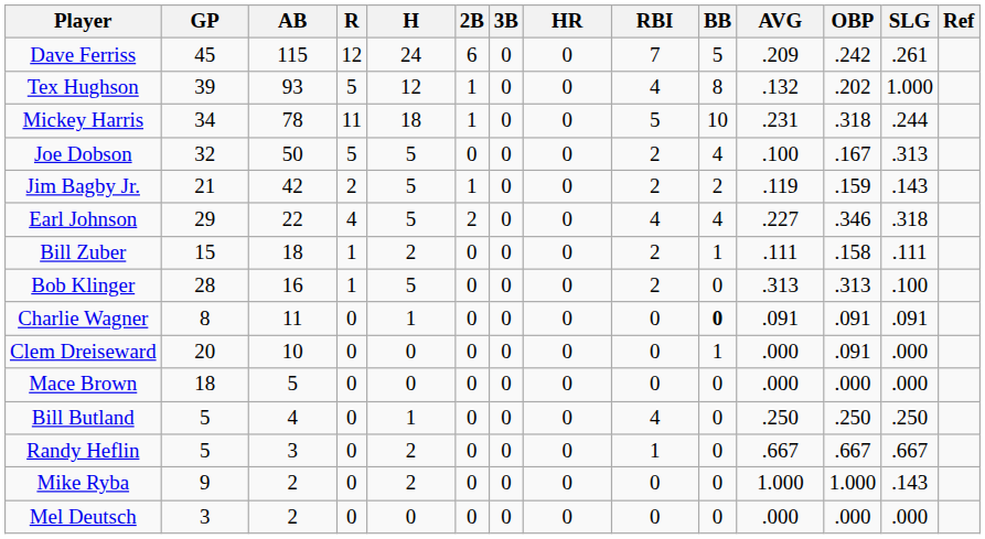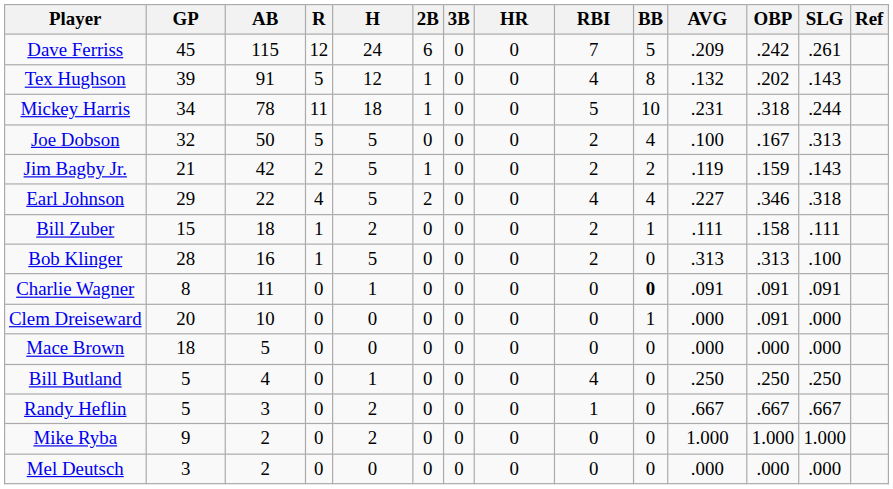 <table class="wikitable sortable">
 <tr>
 <th bgcolor="#DDDDFF" width="16%">Player</th>
 <th bgcolor="#DDDDFF" width="9%">GP</th>
 <th bgcolor="#DDDDFF" width="9%">AB</th>
 <th>R</th>
 <th bgcolor="#DDDDFF" width="9%">H</th>
 <th>2B</th>
 <th>3B</th>
 <th bgcolor="#DDDDFF" width="9%">HR</th>
 <th bgcolor="#DDDDFF" width="9%">RBI</th>
 <th>BB</th>
 <th bgcolor="#DDDDFF" width="9%">AVG</th>
 <th>OBP</th>
 <th>SLG</th>
 <th>Ref</th>
 </tr>
 <tr align="center">
 <td><a href='#'>Dave Ferriss</a></td>
 <td>45</td>
 <td>115</td>
 <td>12</td>
 <td>24</td>
 <td>6</td>
 <td>0</td>
 <td>0</td>
 <td>7</td>
 <td>5</td>
 <td>.209</td>
 <td>.242</td>
 <td>.261</td>
 <td></td>
 </tr>
 <tr align="center">
 <td><a href='#'>Tex Hughson</a></td>
 <td>39</td>
-<td>93</td>
+<td>91</td>
 <td>5</td>
 <td>12</td>
 <td>1</td>
 <td>0</td>
 <td>0</td>
 <td>4</td>
 <td>8</td>
 <td>.132</td>
 <td>.202</td>
-<td>1.000</td>
+<td>.143</td>
 <td></td>
 </tr>
 <tr align="center">
 <td><a href='#'>Mickey Harris</a></td>
 <td>34</td>
 <td>78</td>
 <td>11</td>
 <td>18</td>
 <td>1</td>
 <td>0</td>
 <td>0</td>
 <td>5</td>
 <td>10</td>
 <td>.231</td>
 <td>.318</td>
 <td>.244</td>
 <td></td>
 </tr>
 <tr align="center">
 <td><a href='#'>Joe Dobson</a></td>
 <td>32</td>
 <td>50</td>
 <td>5</td>
 <td>5</td>
 <td>0</td>
 <td>0</td>
 <td>0</td>
 <td>2</td>
 <td>4</td>
 <td>.100</td>
 <td>.167</td>
 <td>.313</td>
 <td></td>
 </tr>
 <tr align="center">
 <td><a href='#'>Jim Bagby Jr.</a></td>
 <td>21</td>
 <td>42</td>
 <td>2</td>
 <td>5</td>
 <td>1</td>
 <td>0</td>
 <td>0</td>
 <td>2</td>
 <td>2</td>
 <td>.119</td>
 <td>.159</td>
 <td>.143</td>
 <td></td>
 </tr>
 <tr align="center">
 <td><a href='#'>Earl Johnson</a></td>
 <td>29</td>
 <td>22</td>
 <td>4</td>
 <td>5</td>
 <td>2</td>
 <td>0</td>
 <td>0</td>
 <td>4</td>
 <td>4</td>
 <td>.227</td>
 <td>.346</td>
 <td>.318</td>
 <td></td>
 </tr>
 <tr align="center">
 <td><a href='#'>Bill Zuber</a></td>
 <td>15</td>
 <td>18</td>
 <td>1</td>
 <td>2</td>
 <td>0</td>
 <td>0</td>
 <td>0</td>
 <td>2</td>
 <td>1</td>
 <td>.111</td>
 <td>.158</td>
 <td>.111</td>
 <td></td>
 </tr>
 <tr align="center">
 <td><a href='#'>Bob Klinger</a></td>
 <td>28</td>
 <td>16</td>
 <td>1</td>
 <td>5</td>
 <td>0</td>
 <td>0</td>
 <td>0</td>
 <td>2</td>
 <td>0</td>
 <td>.313</td>
 <td>.313</td>
 <td>.100</td>
 <td></td>
 </tr>
 <tr align="center">
 <td><a href='#'>Charlie Wagner</a></td>
 <td>8</td>
 <td>11</td>
 <td>0</td>
 <td>1</td>
 <td>0</td>
 <td>0</td>
 <td>0</td>
 <td>0</td>
 <td><strong>0</strong></td>
 <td>.091</td>
 <td>.091</td>
 <td>.091</td>
 <td></td>
 </tr>
 <tr align="center">
 <td><a href='#'>Clem Dreiseward</a></td>
 <td>20</td>
 <td>10</td>
 <td>0</td>
 <td>0</td>
 <td>0</td>
 <td>0</td>
 <td>0</td>
 <td>0</td>
 <td>1</td>
 <td>.000</td>
 <td>.091</td>
 <td>.000</td>
 <td></td>
 </tr>
 <tr align="center">
 <td><a href='#'>Mace Brown</a></td>
 <td>18</td>
 <td>5</td>
 <td>0</td>
 <td>0</td>
 <td>0</td>
 <td>0</td>
 <td>0</td>
 <td>0</td>
 <td>0</td>
 <td>.000</td>
 <td>.000</td>
 <td>.000</td>
 <td></td>
 </tr>
 <tr align="center">
 <td><a href='#'>Bill Butland</a></td>
 <td>5</td>
 <td>4</td>
 <td>0</td>
 <td>1</td>
 <td>0</td>
 <td>0</td>
 <td>0</td>
 <td>4</td>
 <td>0</td>
 <td>.250</td>
 <td>.250</td>
 <td>.250</td>
 <td></td>
 </tr>
 <tr align="center">
 <td><a href='#'>Randy Heflin</a></td>
 <td>5</td>
 <td>3</td>
 <td>0</td>
 <td>2</td>
 <td>0</td>
 <td>0</td>
 <td>0</td>
 <td>1</td>
 <td>0</td>
 <td>.667</td>
 <td>.667</td>
 <td>.667</td>
 <td></td>
 </tr>
 <tr align="center">
 <td><a href='#'>Mike Ryba</a></td>
 <td>9</td>
 <td>2</td>
 <td>0</td>
 <td>2</td>
 <td>0</td>
 <td>0</td>
 <td>0</td>
 <td>0</td>
 <td>0</td>
 <td>1.000</td>
 <td>1.000</td>
-<td>.143</td>
+<td>1.000</td>
 <td></td>
 </tr>
 <tr align="center">
 <td><a href='#'>Mel Deutsch</a></td>
 <td>3</td>
 <td>2</td>
 <td>0</td>
 <td>0</td>
 <td>0</td>
 <td>0</td>
 <td>0</td>
 <td>0</td>
 <td>0</td>
 <td>.000</td>
 <td>.000</td>
 <td>.000</td>
 <td></td>
 </tr>
 </table>
